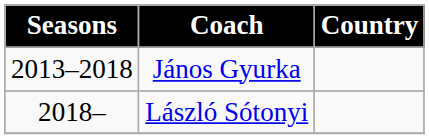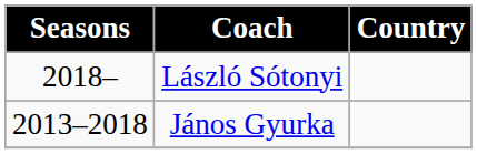 <table class="wikitable" style="text-align: center">
 <tr>
 <th style="color:white; background:black">Seasons</th>
 <th style="color:white; background:black">Coach</th>
 <th style="color:white; background:black">Country</th>
 </tr>
 <tr>
+<td style="text-align: center">2018–</td>
+<td style="text-align: center"><a href='#'>László Sótonyi</a></td>
+<td style="text-align: center"></td>
+</tr>
+<tr>
 <td style="text-align: center">2013–2018</td>
 <td style="text-align: center"><a href='#'>János Gyurka</a></td>
 <td style="text-align: center"></td>
 </tr>
 <tr>
-<td style="text-align: center">2018–</td>
-<td style="text-align: center"><a href='#'>László Sótonyi</a></td>
-<td style="text-align: center"></td>
-</tr>
-<tr>
 </tr>
 </table>
